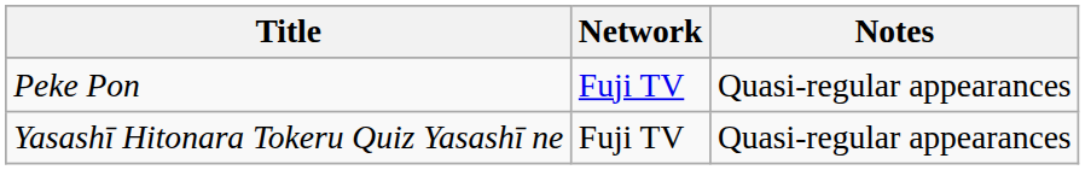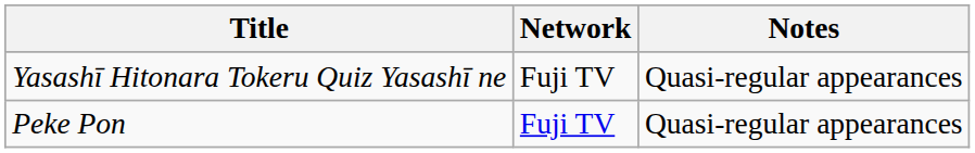 <table class="wikitable">
 <tr>
 <th>Title</th>
 <th>Network</th>
 <th>Notes</th>
 </tr>
 <tr>
+<td><em>Yasashī Hitonara Tokeru Quiz Yasashī ne</em></td>
+<td>Fuji TV</td>
+<td>Quasi-regular appearances</td>
+</tr>
+<tr>
 <td><em>Peke Pon</em></td>
 <td><a href='#'>Fuji TV</a></td>
 <td>Quasi-regular appearances</td>
 </tr>
-<tr>
-<td><em>Yasashī Hitonara Tokeru Quiz Yasashī ne</em></td>
-<td>Fuji TV</td>
-<td>Quasi-regular appearances</td>
-</tr>
 </table>
